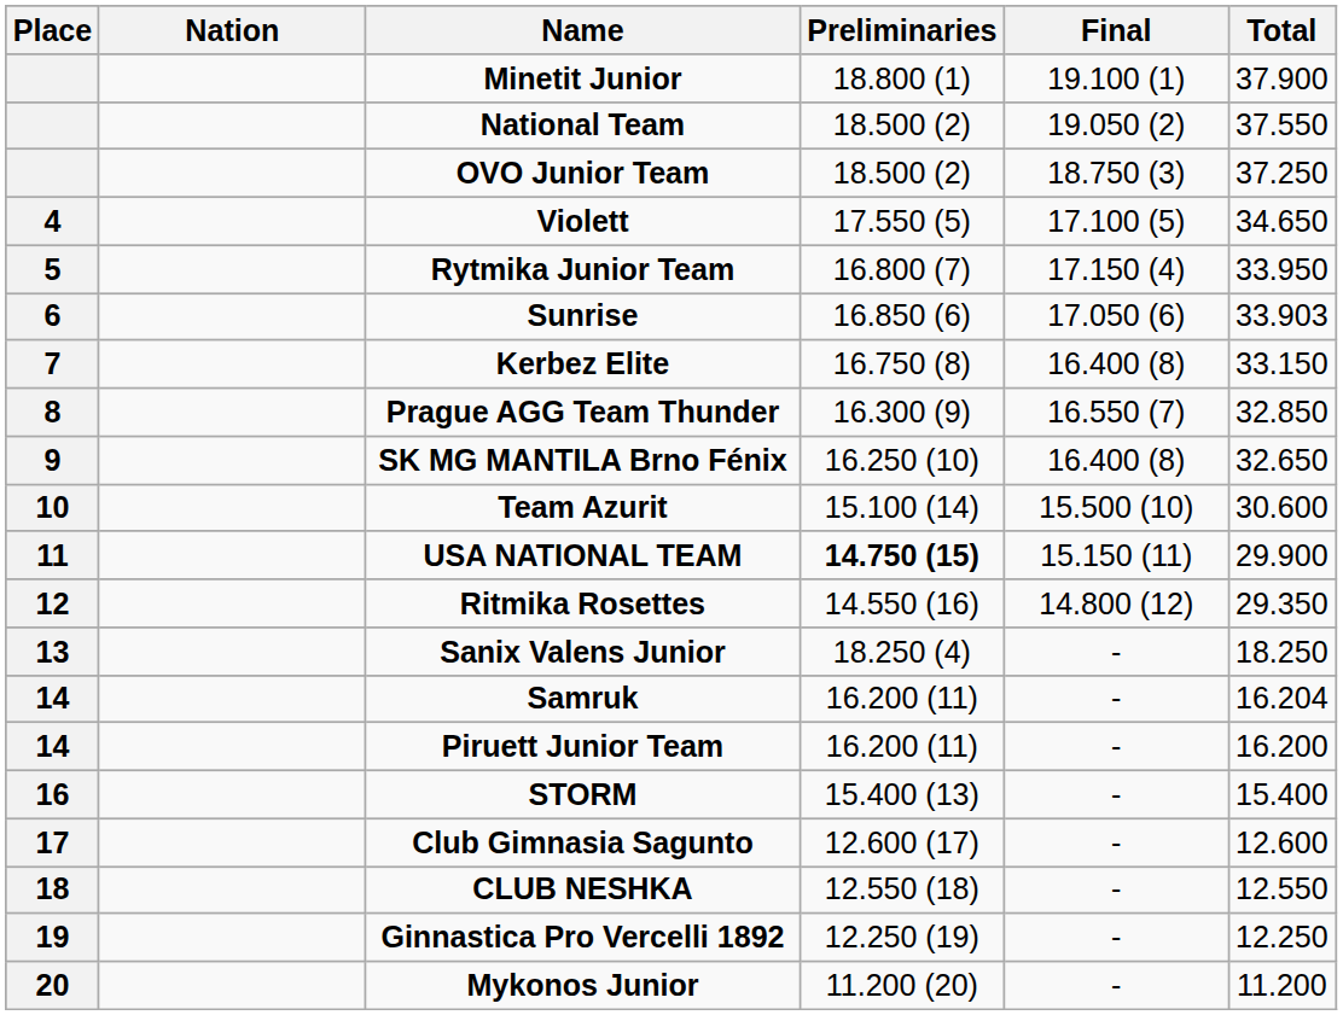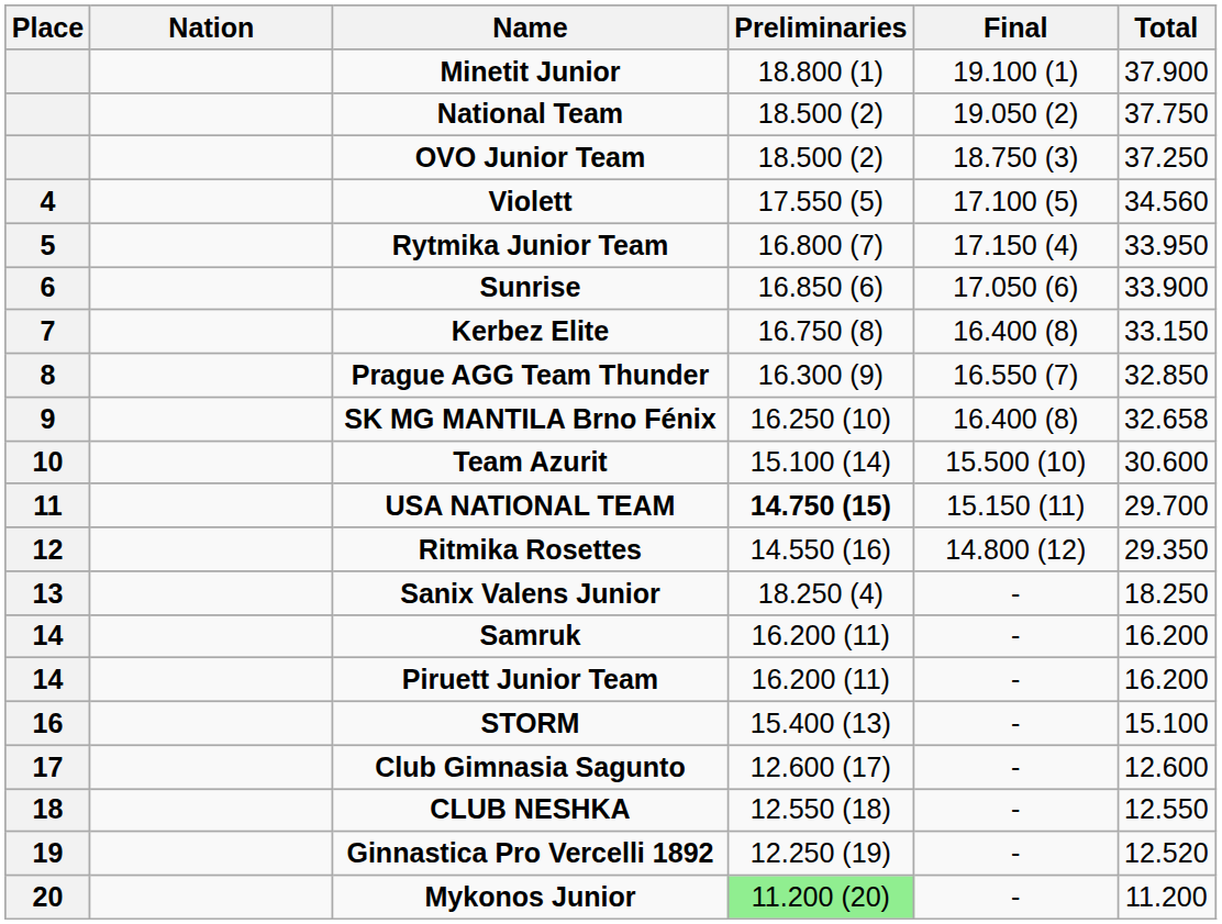 <table class="wikitable sortable" style="text-align:center; font-size:90%">
 <tr>
 <th scope="col" style="width:20px;">Place</th>
 <th scope="col" style="width:120px;">Nation</th>
 <th scope="col" style="width:200px;">Name</th>
 <th scope="col" style="width:60px;">Preliminaries</th>
 <th scope="col" style="width:100px;">Final</th>
 <th scope="col">Total</th>
 </tr>
 <tr>
 <th scope="row" style="background-color:fffcaf;"></th>
 <td align=left></td>
 <td><strong>Minetit Junior</strong></td>
 <td>18.800 (1)</td>
 <td>19.100 (1)</td>
 <td>37.900</td>
 </tr>
 <tr>
 <th scope="row" style="background-color:e5e5e5;"></th>
 <td align=left></td>
 <td><strong>National Team</strong></td>
 <td>18.500 (2)</td>
 <td>19.050 (2)</td>
-<td>37.550</td>
+<td>37.750</td>
 </tr>
 <tr>
 <th scope="row" style="background-color:eecc99;"></th>
 <td align=left></td>
 <td><strong>OVO Junior Team</strong></td>
 <td>18.500 (2)</td>
 <td>18.750 (3)</td>
 <td>37.250</td>
 </tr>
 <tr>
 <th scope="row">4</th>
 <td align=left></td>
 <td><strong>Violett</strong></td>
 <td>17.550 (5)</td>
 <td>17.100 (5)</td>
-<td>34.650</td>
+<td>34.560</td>
 </tr>
 <tr>
 <th scope="row">5</th>
 <td align=left></td>
 <td><strong>Rytmika Junior Team</strong></td>
 <td>16.800 (7)</td>
 <td>17.150 (4)</td>
 <td>33.950</td>
 </tr>
 <tr>
 <th scope="row">6</th>
 <td align=left></td>
 <td><strong>Sunrise</strong></td>
 <td>16.850 (6)</td>
 <td>17.050 (6)</td>
-<td>33.903</td>
+<td>33.900</td>
 </tr>
 <tr>
 <th scope="row">7</th>
 <td align=left></td>
 <td><strong>Kerbez Elite</strong></td>
 <td>16.750 (8)</td>
 <td>16.400 (8)</td>
 <td>33.150</td>
 </tr>
 <tr>
 <th scope="row">8</th>
 <td align=left></td>
 <td><strong>Prague AGG Team Thunder</strong></td>
 <td>16.300 (9)</td>
 <td>16.550 (7)</td>
 <td>32.850</td>
 </tr>
 <tr>
 <th scope="row">9</th>
 <td align=left></td>
 <td><strong>SK MG MANTILA Brno Fénix</strong></td>
 <td>16.250 (10)</td>
 <td>16.400 (8)</td>
-<td>32.650</td>
+<td>32.658</td>
 </tr>
 <tr>
 <th scope="row">10</th>
 <td align=left></td>
 <td><strong>Team Azurit</strong></td>
 <td>15.100 (14)</td>
 <td>15.500 (10)</td>
 <td>30.600</td>
 </tr>
 <tr>
 <th scope="row">11</th>
 <td align=left></td>
 <td><strong>USA NATIONAL TEAM</strong></td>
 <td><strong>14.750 (15)</strong></td>
 <td>15.150 (11)</td>
-<td>29.900</td>
+<td>29.700</td>
 </tr>
 <tr>
 <th scope="row">12</th>
 <td align=left></td>
 <td><strong>Ritmika Rosettes</strong></td>
 <td>14.550 (16)</td>
 <td>14.800 (12)</td>
 <td>29.350</td>
 </tr>
 <tr>
 <th scope="row">13</th>
 <td align=left></td>
 <td><strong>Sanix Valens Junior</strong></td>
 <td>18.250 (4)</td>
 <td>-</td>
 <td>18.250</td>
 </tr>
 <tr>
 <th scope="row">14</th>
 <td align=left></td>
 <td><strong>Samruk</strong></td>
 <td>16.200 (11)</td>
 <td>-</td>
-<td>16.204</td>
+<td>16.200</td>
 </tr>
 <tr>
 <th scope="row">14</th>
 <td align=left></td>
 <td><strong>Piruett Junior Team</strong></td>
 <td>16.200 (11)</td>
 <td>-</td>
 <td>16.200</td>
 </tr>
 <tr>
 <th scope="row">16</th>
 <td align=left></td>
 <td><strong>STORM</strong></td>
 <td>15.400 (13)</td>
 <td>-</td>
-<td>15.400</td>
+<td>15.100</td>
 </tr>
 <tr>
 <th scope="row">17</th>
 <td align=left></td>
 <td><strong>Club Gimnasia Sagunto</strong></td>
 <td>12.600 (17)</td>
 <td>-</td>
 <td>12.600</td>
 </tr>
 <tr>
 <th scope="row">18</th>
 <td align=left></td>
 <td><strong>CLUB NESHKA</strong></td>
 <td>12.550 (18)</td>
 <td>-</td>
 <td>12.550</td>
 </tr>
 <tr>
 <th scope="row">19</th>
 <td align=left></td>
 <td><strong>Ginnastica Pro Vercelli 1892</strong></td>
 <td>12.250 (19)</td>
 <td>-</td>
-<td>12.250</td>
+<td>12.520</td>
 </tr>
 <tr>
 <th scope="row">20</th>
 <td align=left></td>
 <td><strong>Mykonos Junior</strong></td>
-<td>11.200 (20)</td>
+<td style="background: lightgreen;">11.200 (20)</td>
 <td>-</td>
 <td>11.200</td>
 </tr>
 <tr>
 </tr>
 </table>
